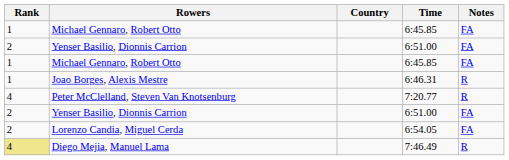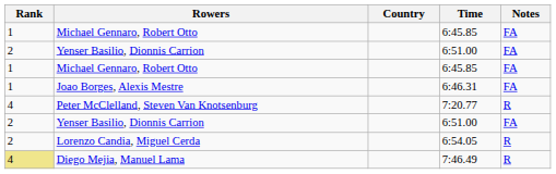 <table class="wikitable" width=60%>
 <tr>
 <th>Rank</th>
 <th>Rowers</th>
 <th>Country</th>
 <th>Time</th>
 <th>Notes</th>
 </tr>
 <tr>
 <td>1</td>
 <td><a href='#'>Michael Gennaro</a>, <a href='#'>Robert Otto</a></td>
 <td></td>
 <td>6:45.85</td>
 <td><a href='#'>FA</a></td>
 </tr>
 <tr>
 <td>2</td>
 <td><a href='#'>Yenser Basilio</a>, <a href='#'>Dionnis Carrion</a></td>
 <td></td>
 <td>6:51.00</td>
 <td><a href='#'>FA</a></td>
 </tr>
 <tr>
 <td>1</td>
 <td><a href='#'>Michael Gennaro</a>, <a href='#'>Robert Otto</a></td>
 <td></td>
 <td>6:45.85</td>
 <td><a href='#'>FA</a></td>
 </tr>
 <tr>
 <td>1</td>
 <td><a href='#'>Joao Borges</a>, <a href='#'>Alexis Mestre</a></td>
 <td></td>
 <td>6:46.31</td>
-<td><a href='#'>R</a></td>
+<td><a href='#'>FA</a></td>
 </tr>
 <tr>
 <td>4</td>
 <td><a href='#'>Peter McClelland</a>, <a href='#'>Steven Van Knotsenburg</a></td>
 <td></td>
 <td>7:20.77</td>
 <td><a href='#'>R</a></td>
 </tr>
 <tr>
 <td>2</td>
 <td><a href='#'>Yenser Basilio</a>, <a href='#'>Dionnis Carrion</a></td>
 <td></td>
 <td>6:51.00</td>
 <td><a href='#'>FA</a></td>
 </tr>
 <tr>
 <td>2</td>
 <td><a href='#'>Lorenzo Candia</a>, <a href='#'>Miguel Cerda</a></td>
 <td></td>
 <td>6:54.05</td>
-<td><a href='#'>FA</a></td>
+<td><a href='#'>R</a></td>
 </tr>
 <tr>
 <td style="background: khaki;">4</td>
 <td><a href='#'>Diego Mejia</a>, <a href='#'>Manuel Lama</a></td>
 <td></td>
 <td>7:46.49</td>
 <td><a href='#'>R</a></td>
 </tr>
 </table>
